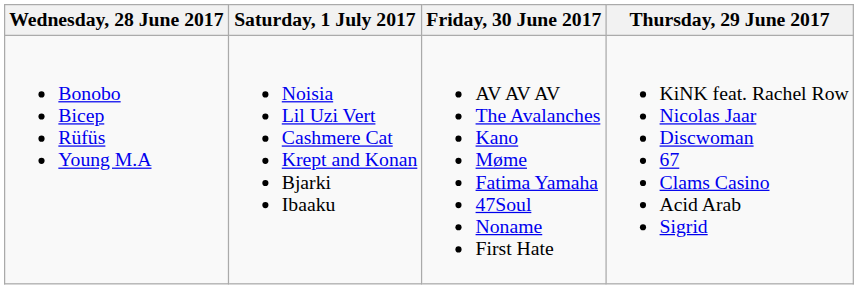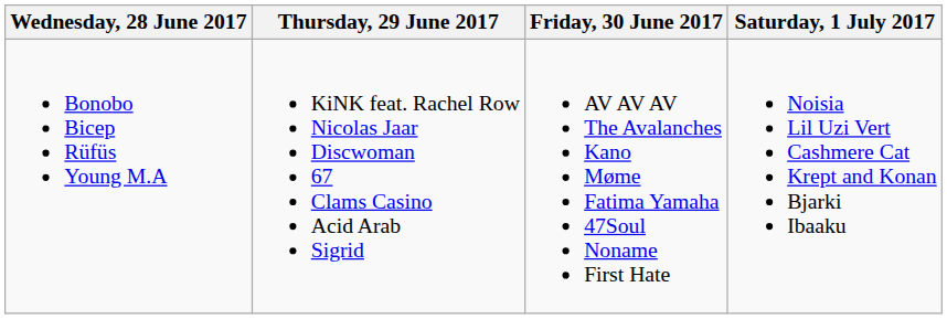 <table class="wikitable">
 <tr>
 <th>Wednesday, 28 June 2017</th>
+<th>Thursday, 29 June 2017</th>
+<th>Friday, 30 June 2017</th>
 <th>Saturday, 1 July 2017</th>
-<th>Friday, 30 June 2017</th>
-<th>Thursday, 29 June 2017</th>
 </tr>
 <tr valign="top">
 <td><br><ul><li><a href='#'>Bonobo</a></li><li><a href='#'>Bicep</a></li><li><a href='#'>Rüfüs</a></li><li><a href='#'>Young M.A</a></li></ul></td>
+<td><br><ul><li>KiNK feat. Rachel Row</li><li><a href='#'>Nicolas Jaar</a></li><li><a href='#'>Discwoman</a></li><li><a href='#'>67</a></li><li><a href='#'>Clams Casino</a></li><li>Acid Arab</li><li><a href='#'>Sigrid</a></li></ul></td>
+<td><br><ul><li>AV AV AV</li><li><a href='#'>The Avalanches</a></li><li><a href='#'>Kano</a></li><li><a href='#'>Møme</a></li><li><a href='#'>Fatima Yamaha</a></li><li><a href='#'>47Soul</a></li><li><a href='#'>Noname</a></li><li>First Hate</li></ul></td>
 <td><br><ul><li><a href='#'>Noisia</a></li><li><a href='#'>Lil Uzi Vert</a></li><li><a href='#'>Cashmere Cat</a></li><li><a href='#'>Krept and Konan</a></li><li>Bjarki</li><li>Ibaaku</li></ul></td>
-<td><br><ul><li>AV AV AV</li><li><a href='#'>The Avalanches</a></li><li><a href='#'>Kano</a></li><li><a href='#'>Møme</a></li><li><a href='#'>Fatima Yamaha</a></li><li><a href='#'>47Soul</a></li><li><a href='#'>Noname</a></li><li>First Hate</li></ul></td>
-<td><br><ul><li>KiNK feat. Rachel Row</li><li><a href='#'>Nicolas Jaar</a></li><li><a href='#'>Discwoman</a></li><li><a href='#'>67</a></li><li><a href='#'>Clams Casino</a></li><li>Acid Arab</li><li><a href='#'>Sigrid</a></li></ul></td>
 </tr>
 </table>
